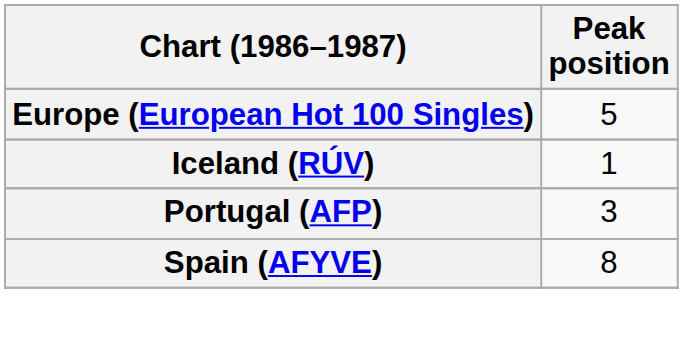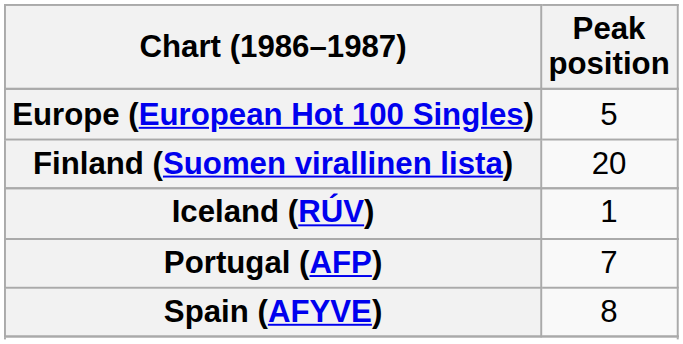 <table class="wikitable sortable plainrowheaders" style="text-align:center">
 <tr>
 <th>Chart (1986–1987)</th>
 <th>Peak<br>position</th>
 </tr>
 <tr>
 </tr>
 <tr>
 </tr>
 <tr>
 <th scope="row">Europe (<a href='#'>European Hot 100 Singles</a>)</th>
 <td>5</td>
+</tr>
+<tr>
+<th scope="row">Finland (<a href='#'>Suomen virallinen lista</a>)</th>
+<td>20</td>
 </tr>
 <tr>
 </tr>
 <tr>
 <th scope="row">Iceland (<a href='#'>RÚV</a>)</th>
 <td>1</td>
 </tr>
 <tr>
 </tr>
 <tr>
 </tr>
 <tr>
 </tr>
 <tr>
 </tr>
 <tr>
 <th scope="row">Portugal (<a href='#'>AFP</a>)</th>
-<td>3</td>
+<td>7</td>
 </tr>
 <tr>
 <th scope="row">Spain (<a href='#'>AFYVE</a>)</th>
 <td>8</td>
 </tr>
 <tr>
 </tr>
 <tr>
 </tr>
 <tr>
 </tr>
 <tr>
 </tr>
 </table>
